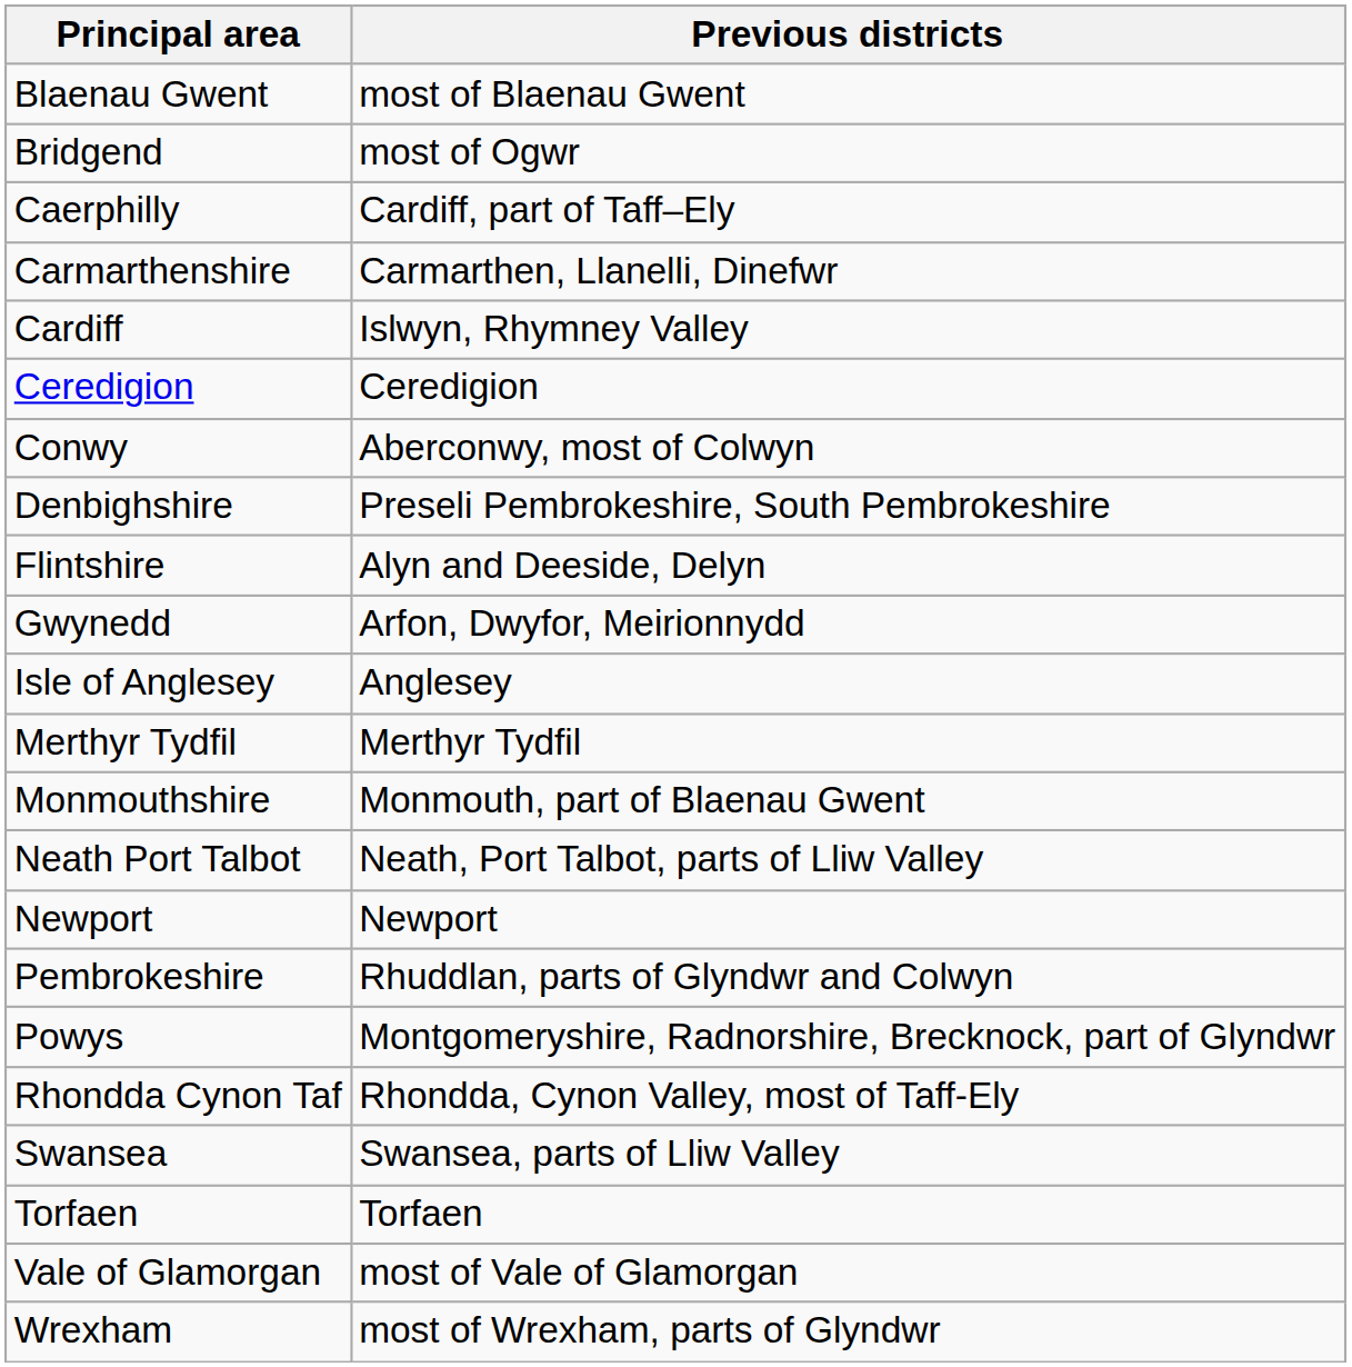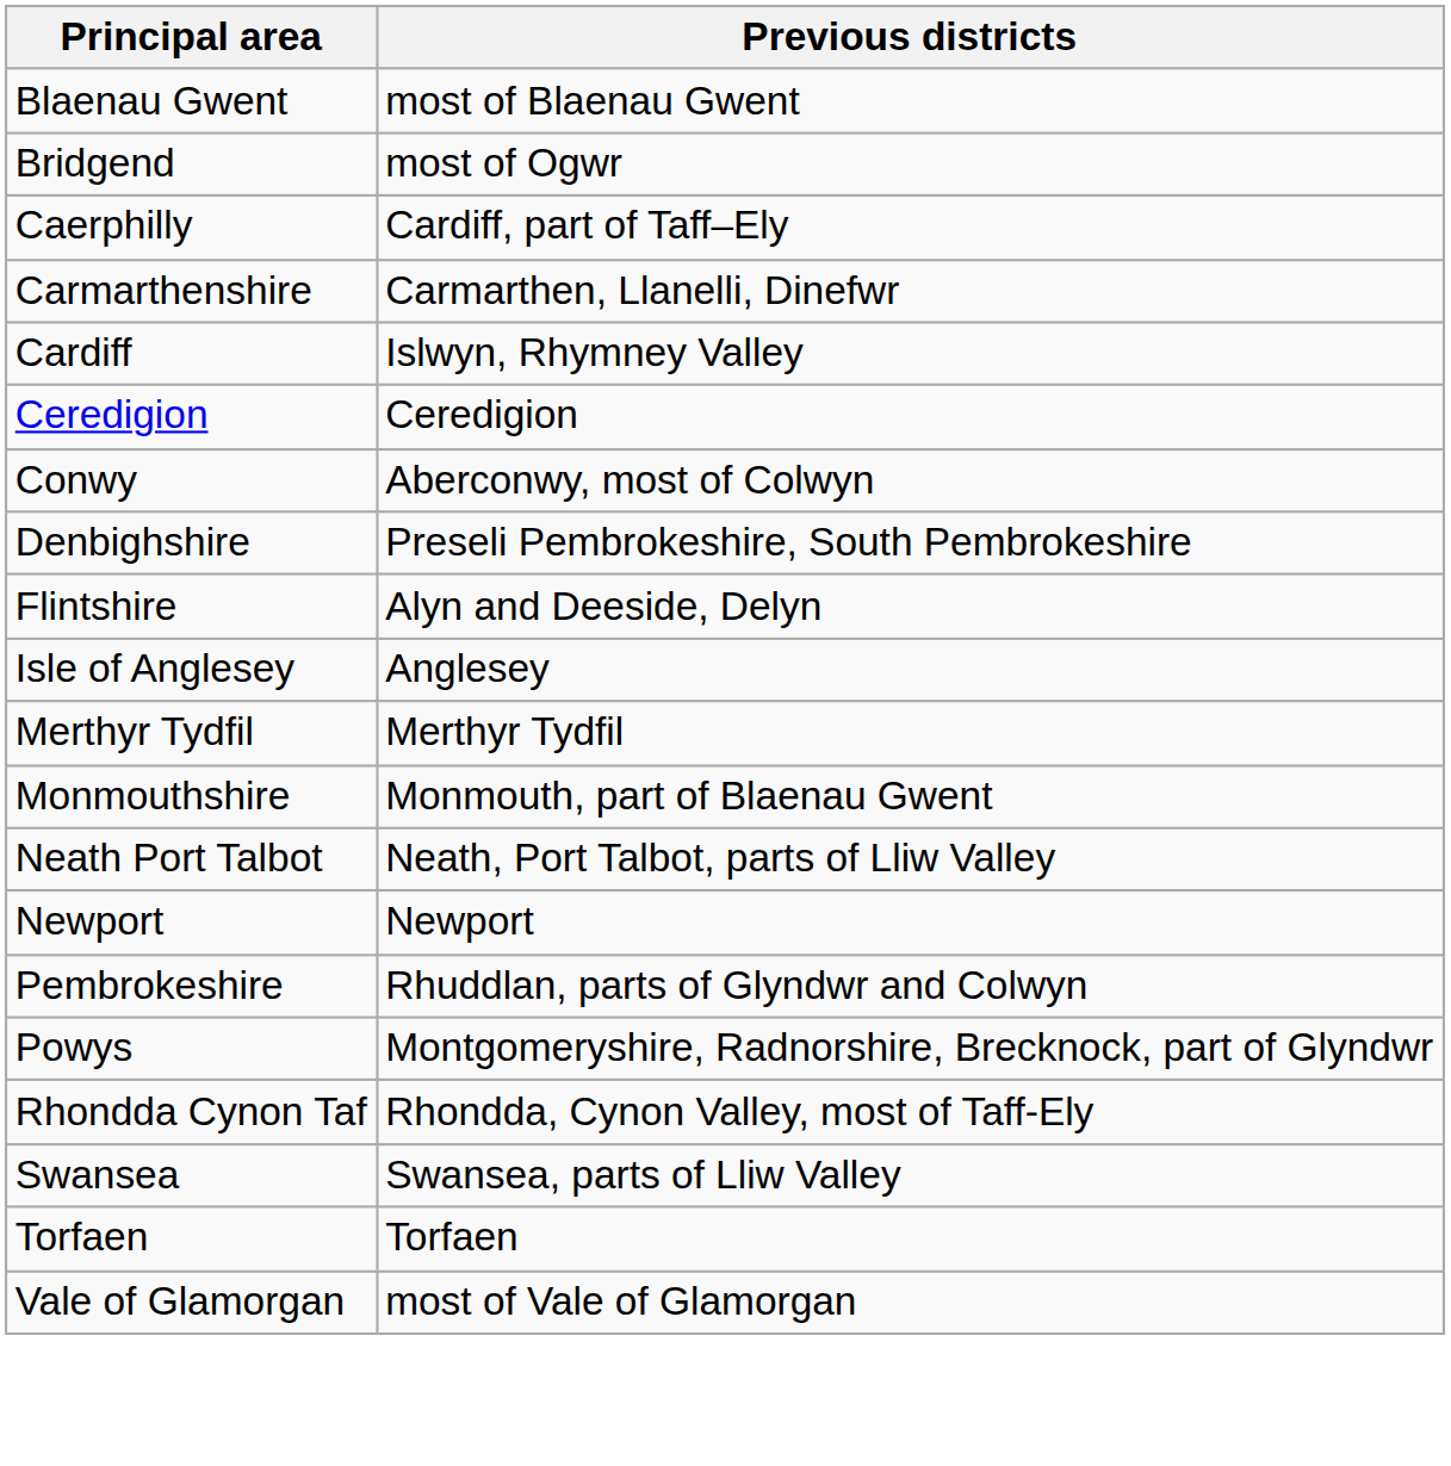 <table class="wikitable">
 <tr>
 <th>Principal area</th>
 <th>Previous districts</th>
 </tr>
 <tr>
 <td>Blaenau Gwent</td>
 <td>most of Blaenau Gwent</td>
 </tr>
 <tr>
 <td>Bridgend</td>
 <td>most of Ogwr</td>
 </tr>
 <tr>
 <td>Caerphilly</td>
 <td>Cardiff, part of Taff–Ely</td>
 </tr>
 <tr>
 <td>Carmarthenshire</td>
 <td>Carmarthen, Llanelli, Dinefwr</td>
 </tr>
 <tr>
 <td>Cardiff</td>
 <td>Islwyn, Rhymney Valley</td>
 </tr>
 <tr>
 <td><a href='#'>Ceredigion</a></td>
 <td>Ceredigion</td>
 </tr>
 <tr>
 <td>Conwy</td>
 <td>Aberconwy, most of Colwyn</td>
 </tr>
 <tr>
 <td>Denbighshire</td>
 <td>Preseli Pembrokeshire, South Pembrokeshire</td>
 </tr>
 <tr>
 <td>Flintshire</td>
 <td>Alyn and Deeside, Delyn</td>
-</tr>
-<tr>
-<td>Gwynedd</td>
-<td>Arfon, Dwyfor, Meirionnydd</td>
 </tr>
 <tr>
 <td>Isle of Anglesey</td>
 <td>Anglesey</td>
 </tr>
 <tr>
 <td>Merthyr Tydfil</td>
 <td>Merthyr Tydfil</td>
 </tr>
 <tr>
 <td>Monmouthshire</td>
 <td>Monmouth, part of Blaenau Gwent</td>
 </tr>
 <tr>
 <td>Neath Port Talbot</td>
 <td>Neath, Port Talbot, parts of Lliw Valley</td>
 </tr>
 <tr>
 <td>Newport</td>
 <td>Newport</td>
 </tr>
 <tr>
 <td>Pembrokeshire</td>
 <td>Rhuddlan, parts of Glyndwr and Colwyn</td>
 </tr>
 <tr>
 <td>Powys</td>
 <td>Montgomeryshire, Radnorshire, Brecknock, part of Glyndwr</td>
 </tr>
 <tr>
 <td>Rhondda Cynon Taf</td>
 <td>Rhondda, Cynon Valley, most of Taff-Ely</td>
 </tr>
 <tr>
 <td>Swansea</td>
 <td>Swansea, parts of Lliw Valley</td>
 </tr>
 <tr>
 <td>Torfaen</td>
 <td>Torfaen</td>
 </tr>
 <tr>
 <td>Vale of Glamorgan</td>
 <td>most of Vale of Glamorgan</td>
 </tr>
-<tr>
-<td>Wrexham</td>
-<td>most of Wrexham, parts of Glyndwr</td>
-</tr>
 </table>
